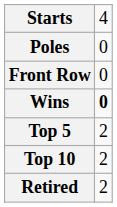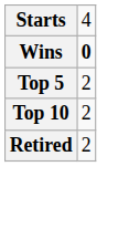 <table class="wikitable" style="text-align:center">
 <tr>
 <th>Starts</th>
 <td>4</td>
-</tr>
-<tr>
-<th>Poles</th>
-<td>0</td>
-</tr>
-<tr>
-<th>Front Row</th>
-<td>0</td>
 </tr>
 <tr>
 <th>Wins</th>
 <td><strong>0</strong></td>
 </tr>
 <tr>
 <th>Top 5</th>
 <td>2</td>
 </tr>
 <tr>
 <th>Top 10</th>
 <td>2</td>
 </tr>
 <tr>
 <th>Retired</th>
 <td>2</td>
 </tr>
 </table>
